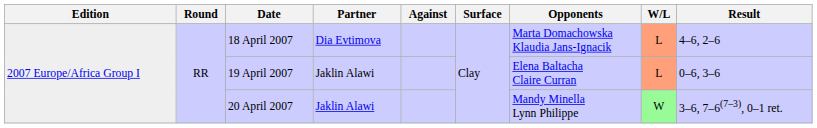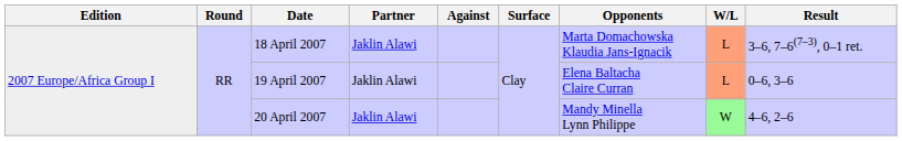 <table class="wikitable" style="font-size:95%;" width="1050">
 <tr>
 <th>Edition</th>
 <th>Round</th>
 <th>Date</th>
 <th>Partner</th>
 <th>Against</th>
 <th>Surface</th>
 <th>Opponents</th>
 <th>W/L</th>
 <th>Result</th>
 </tr>
 <tr bgcolor="#CCCCFF">
 <td bgcolor=#efefef rowspan=3><a href='#'>2007 Europe/Africa Group I</a></td>
 <td align=center rowspan=3>RR</td>
 <td>18 April 2007</td>
-<td><a href='#'>Dia Evtimova</a></td>
+<td><a href='#'>Jaklin Alawi</a></td>
 <td></td>
 <td rowspan=3>Clay</td>
 <td> <a href='#'>Marta Domachowska</a><br> <a href='#'>Klaudia Jans-Ignacik</a></td>
 <td bgcolor=#FFA07A align=center>L</td>
-<td>4–6, 2–6</td>
+<td>3–6, 7–6<sup>(7–3)</sup>, 0–1 ret.</td>
 </tr>
 <tr bgcolor="#CCCCFF">
 <td>19 April 2007</td>
 <td>Jaklin Alawi</td>
 <td></td>
 <td> <a href='#'>Elena Baltacha</a><br> <a href='#'>Claire Curran</a></td>
 <td bgcolor=#FFA07A align=center>L</td>
 <td>0–6, 3–6</td>
 </tr>
 <tr bgcolor="#CCCCFF">
 <td>20 April 2007</td>
 <td><a href='#'>Jaklin Alawi</a></td>
 <td></td>
 <td> <a href='#'>Mandy Minella</a><br> Lynn Philippe</td>
 <td bgcolor=#98FB98 align=center>W</td>
-<td>3–6, 7–6<sup>(7–3)</sup>, 0–1 ret.</td>
+<td>4–6, 2–6</td>
 </tr>
 </table>
